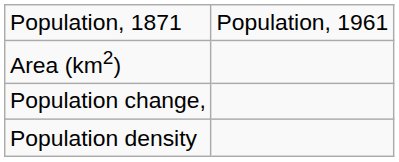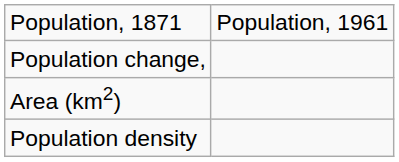 <table class="wikitable">
 <tr>
 <td>Population, 1871</td>
 <td>Population, 1961</td>
 </tr>
 <tr>
-<td>Area (km<sup>2</sup>)</td>
+<td>Population change,</td>
 <td></td>
 </tr>
 <tr>
-<td>Population change,</td>
+<td>Area (km<sup>2</sup>)</td>
 <td></td>
 </tr>
 <tr>
 <td>Population density</td>
 </tr>
 </table>
